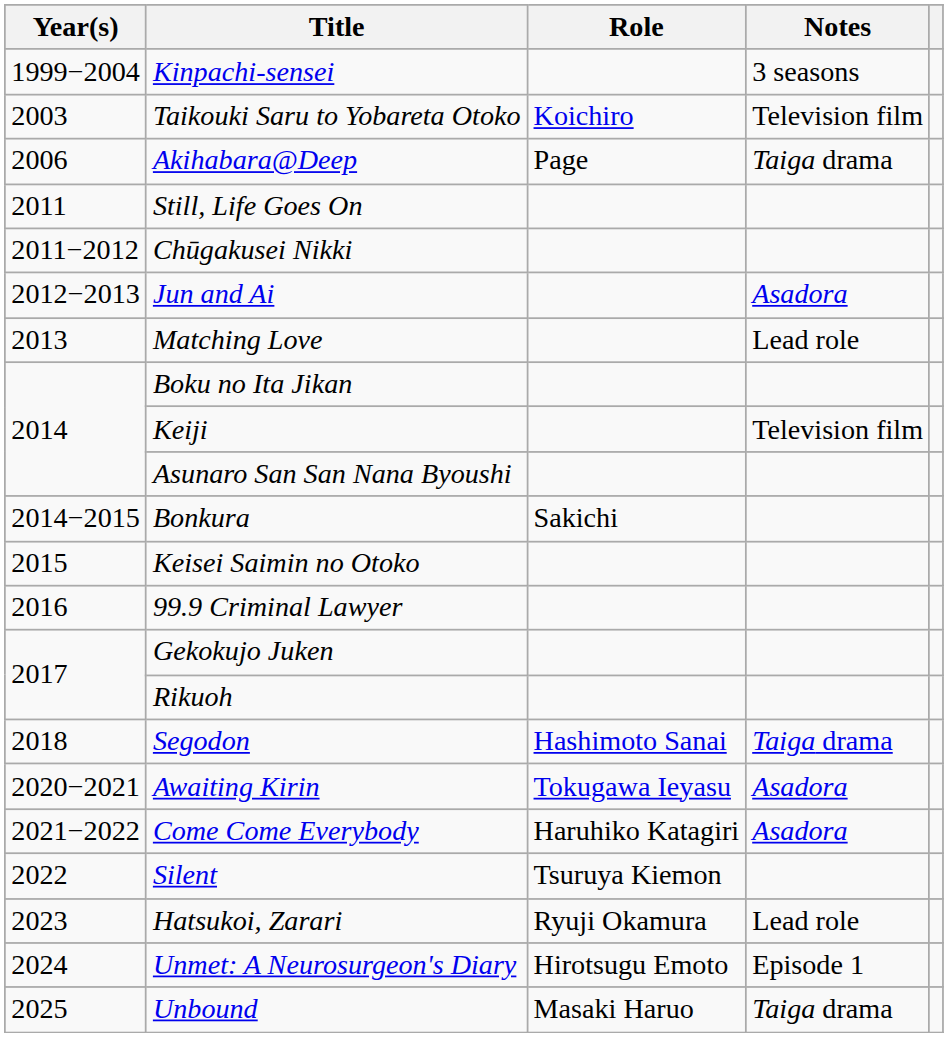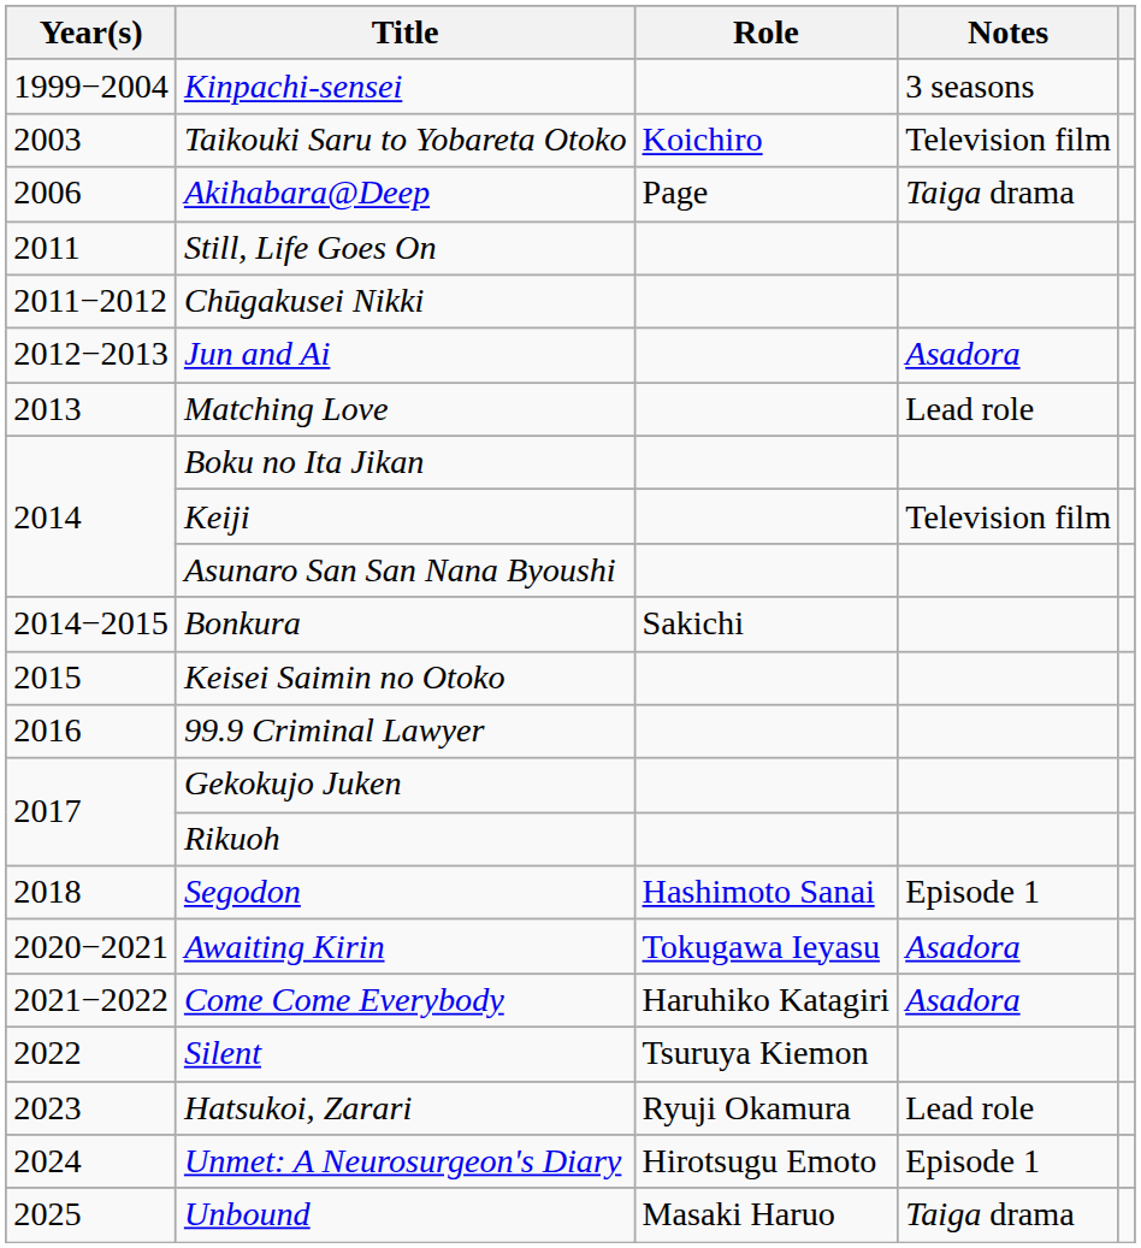 <table class="wikitable plainrowheaders sortable">
 <tr>
 <th>Year(s)</th>
 <th scope="col">Title</th>
 <th scope="col">Role</th>
 <th scope="col" class="unsortable">Notes</th>
 <th scope="col" class="unsortable"></th>
 </tr>
 <tr>
 <td>1999−2004</td>
 <td scope="row"><em><a href='#'>Kinpachi-sensei</a></em></td>
 <td></td>
 <td>3 seasons</td>
 <td></td>
 </tr>
 <tr>
 <td>2003</td>
 <td scope="row"><em>Taikouki Saru to Yobareta Otoko</em></td>
 <td><a href='#'>Koichiro</a></td>
 <td>Television film</td>
 <td></td>
 </tr>
 <tr>
 <td>2006</td>
 <td scope="row"><em><a href='#'>Akihabara@Deep</a></em></td>
 <td>Page</td>
 <td><em>Taiga</em> drama</td>
 <td></td>
 </tr>
 <tr>
 <td>2011</td>
 <td scope="row"><em>Still, Life Goes On</em></td>
 <td></td>
 <td></td>
 <td></td>
 </tr>
 <tr>
 <td>2011−2012</td>
 <td scope="row"><em>Chūgakusei Nikki</em></td>
 <td></td>
 <td></td>
 <td></td>
 </tr>
 <tr>
 <td>2012−2013</td>
 <td scope="row"><em><a href='#'>Jun and Ai</a></em></td>
 <td></td>
 <td><em><a href='#'>Asadora</a></em></td>
 <td></td>
 </tr>
 <tr>
 <td>2013</td>
 <td scope="row"><em>Matching Love</em></td>
 <td></td>
 <td>Lead role</td>
 <td></td>
 </tr>
 <tr>
 <td rowspan=3>2014</td>
 <td scope="row"><em>Boku no Ita Jikan</em></td>
 <td></td>
 <td></td>
 <td></td>
 </tr>
 <tr>
 <td scope="row"><em>Keiji</em></td>
 <td></td>
 <td>Television film</td>
 <td></td>
 </tr>
 <tr>
 <td scope="row"><em>Asunaro San San Nana Byoushi</em></td>
 <td></td>
 <td></td>
 <td></td>
 </tr>
 <tr>
 <td>2014−2015</td>
 <td scope="row"><em>Bonkura</em></td>
 <td>Sakichi</td>
 <td></td>
 <td></td>
 </tr>
 <tr>
 <td>2015</td>
 <td scope="row"><em>Keisei Saimin no Otoko</em></td>
 <td></td>
 <td></td>
 <td></td>
 </tr>
 <tr>
 <td>2016</td>
 <td scope="row"><em>99.9 Criminal Lawyer</em></td>
 <td></td>
 <td></td>
 <td></td>
 </tr>
 <tr>
 <td rowspan=2>2017</td>
 <td scope="row"><em>Gekokujo Juken</em></td>
 <td></td>
 <td></td>
 <td></td>
 </tr>
 <tr>
 <td scope="row"><em>Rikuoh</em></td>
 <td></td>
 <td></td>
 <td></td>
 </tr>
 <tr>
 <td>2018</td>
 <td scope="row"><em><a href='#'>Segodon</a></em></td>
 <td><a href='#'>Hashimoto Sanai</a></td>
-<td><a href='#'><em>Taiga</em> drama</a></td>
+<td>Episode 1</td>
 <td></td>
 </tr>
 <tr>
 <td>2020−2021</td>
 <td scope="row"><em><a href='#'>Awaiting Kirin</a></em></td>
 <td><a href='#'>Tokugawa Ieyasu</a></td>
 <td><em><a href='#'>Asadora</a></em></td>
 <td></td>
 </tr>
 <tr>
 <td>2021−2022</td>
 <td scope="row"><em><a href='#'>Come Come Everybody</a></em></td>
 <td>Haruhiko Katagiri</td>
 <td><em><a href='#'>Asadora</a></em></td>
 <td></td>
 </tr>
 <tr>
 <td>2022</td>
 <td><em><a href='#'>Silent</a></em></td>
 <td>Tsuruya Kiemon</td>
 <td></td>
 <td></td>
 </tr>
 <tr>
 <td>2023</td>
 <td scope="row"><em>Hatsukoi, Zarari</em></td>
 <td>Ryuji Okamura</td>
 <td>Lead role</td>
 <td></td>
 </tr>
 <tr>
 <td>2024</td>
 <td scope="row"><em><a href='#'>Unmet: A Neurosurgeon's Diary</a></em></td>
 <td>Hirotsugu Emoto</td>
 <td>Episode 1</td>
 <td></td>
 </tr>
 <tr>
 <td>2025</td>
 <td><em><a href='#'>Unbound</a></em></td>
 <td>Masaki Haruo</td>
 <td><em>Taiga</em> drama</td>
 <td></td>
 </tr>
 <tr>
 </tr>
 </table>
